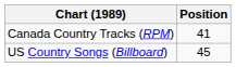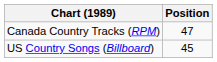 <table class="wikitable sortable">
 <tr>
 <th scope="col">Chart (1989)</th>
 <th scope="col">Position</th>
 </tr>
 <tr>
 <td>Canada Country Tracks (<em><a href='#'>RPM</a></em>)</td>
-<td align="center">41</td>
+<td align="center">47</td>
 </tr>
 <tr>
 <td>US <a href='#'>Country Songs</a> (<em><a href='#'>Billboard</a></em>)</td>
 <td align="center">45</td>
 </tr>
 </table>
